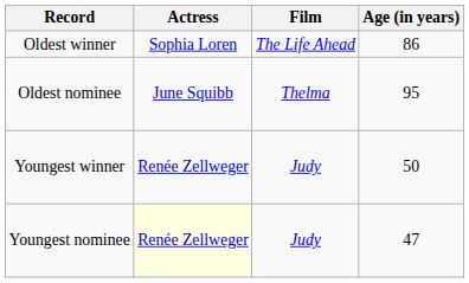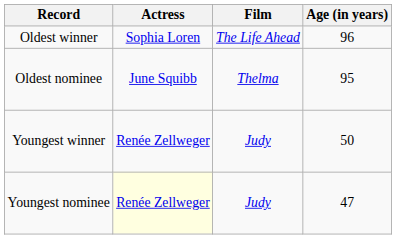 <table class="wikitable sortable plainrowheaders" style="text-align:center">
 <tr>
 <th scope="col">Record</th>
 <th scope="col">Actress</th>
 <th scope="col">Film</th>
 <th scope="col">Age (in years)</th>
 </tr>
 <tr>
 <td>Oldest winner</td>
 <td><a href='#'>Sophia Loren</a></td>
 <td><em><a href='#'>The Life Ahead</a></em></td>
-<td>86</td>
+<td>96</td>
 </tr>
 <tr style="height:4.5em;">
 <td>Oldest nominee</td>
 <td><a href='#'>June Squibb</a></td>
 <td><em><a href='#'>Thelma</a></em></td>
 <td>95</td>
 </tr>
 <tr style="height:4.5em;">
 <td>Youngest winner</td>
 <td><a href='#'>Renée Zellweger</a></td>
 <td><em><a href='#'>Judy</a></em></td>
 <td>50</td>
 </tr>
 <tr style="height:4.5em;">
 <td>Youngest nominee</td>
 <td style="background: lightyellow;"><a href='#'>Renée Zellweger</a></td>
 <td><em><a href='#'>Judy</a></em></td>
 <td>47</td>
 </tr>
 </table>
